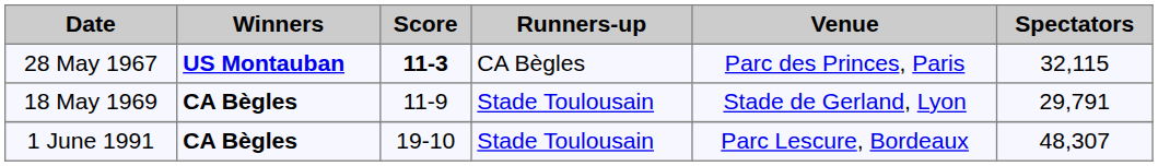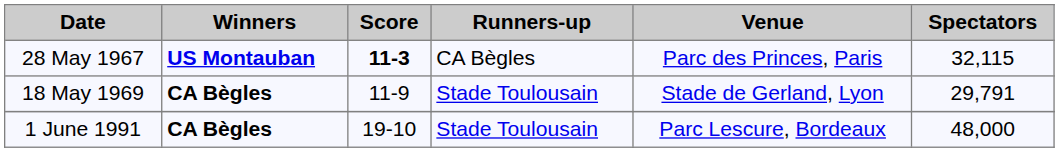 <table bgcolor="#f7f8ff" cellpadding="4" width="90%" cellspacing="0" border="1" style="font-size: 100%; border: grey solid 1px; border-collapse: collapse;">
 <tr bgcolor="#CCCCCC">
 <td align=center><strong>Date</strong></td>
 <td align=center><strong>Winners</strong></td>
 <td align=center><strong>Score</strong></td>
 <td align=center><strong>Runners-up</strong></td>
 <td align=center><strong>Venue</strong></td>
 <td align=center><strong>Spectators</strong></td>
 </tr>
 <tr>
 <td align=center>28 May 1967</td>
 <td><strong><a href='#'>US Montauban</a></strong></td>
 <td align=center><strong>11-3</strong></td>
 <td>CA Bègles</td>
 <td align=center><a href='#'>Parc des Princes</a>, <a href='#'>Paris</a></td>
 <td align=center>32,115</td>
 </tr>
 <tr>
 <td align=center>18 May 1969</td>
 <td><strong>CA Bègles</strong></td>
 <td align=center>11-9</td>
 <td><a href='#'>Stade Toulousain</a></td>
 <td align=center><a href='#'>Stade de Gerland</a>, <a href='#'>Lyon</a></td>
 <td align=center>29,791</td>
 </tr>
 <tr>
 </tr>
 <tr>
 <td align=center>1 June 1991</td>
 <td><strong>CA Bègles</strong></td>
 <td align=center>19-10</td>
 <td><a href='#'>Stade Toulousain</a></td>
 <td align=center><a href='#'>Parc Lescure</a>, <a href='#'>Bordeaux</a></td>
-<td align=center>48,307</td>
+<td align=center>48,000</td>
 </tr>
 </table>
